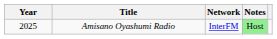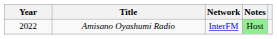 <table class="wikitable" style="text-align:center; font-size:0.9em;">
 <tr>
 <th width="70">Year</th>
 <th width="240">Title</th>
 <th>Network</th>
 <th>Notes</th>
 <th></th>
 </tr>
 <tr>
-<td>2025</td>
+<td>2022</td>
 <td><em>Amisano Oyashumi Radio</em></td>
 <td><a href='#'>InterFM</a></td>
 <td style="background: lightgreen;">Host</td>
 <td></td>
 </tr>
 </table>
